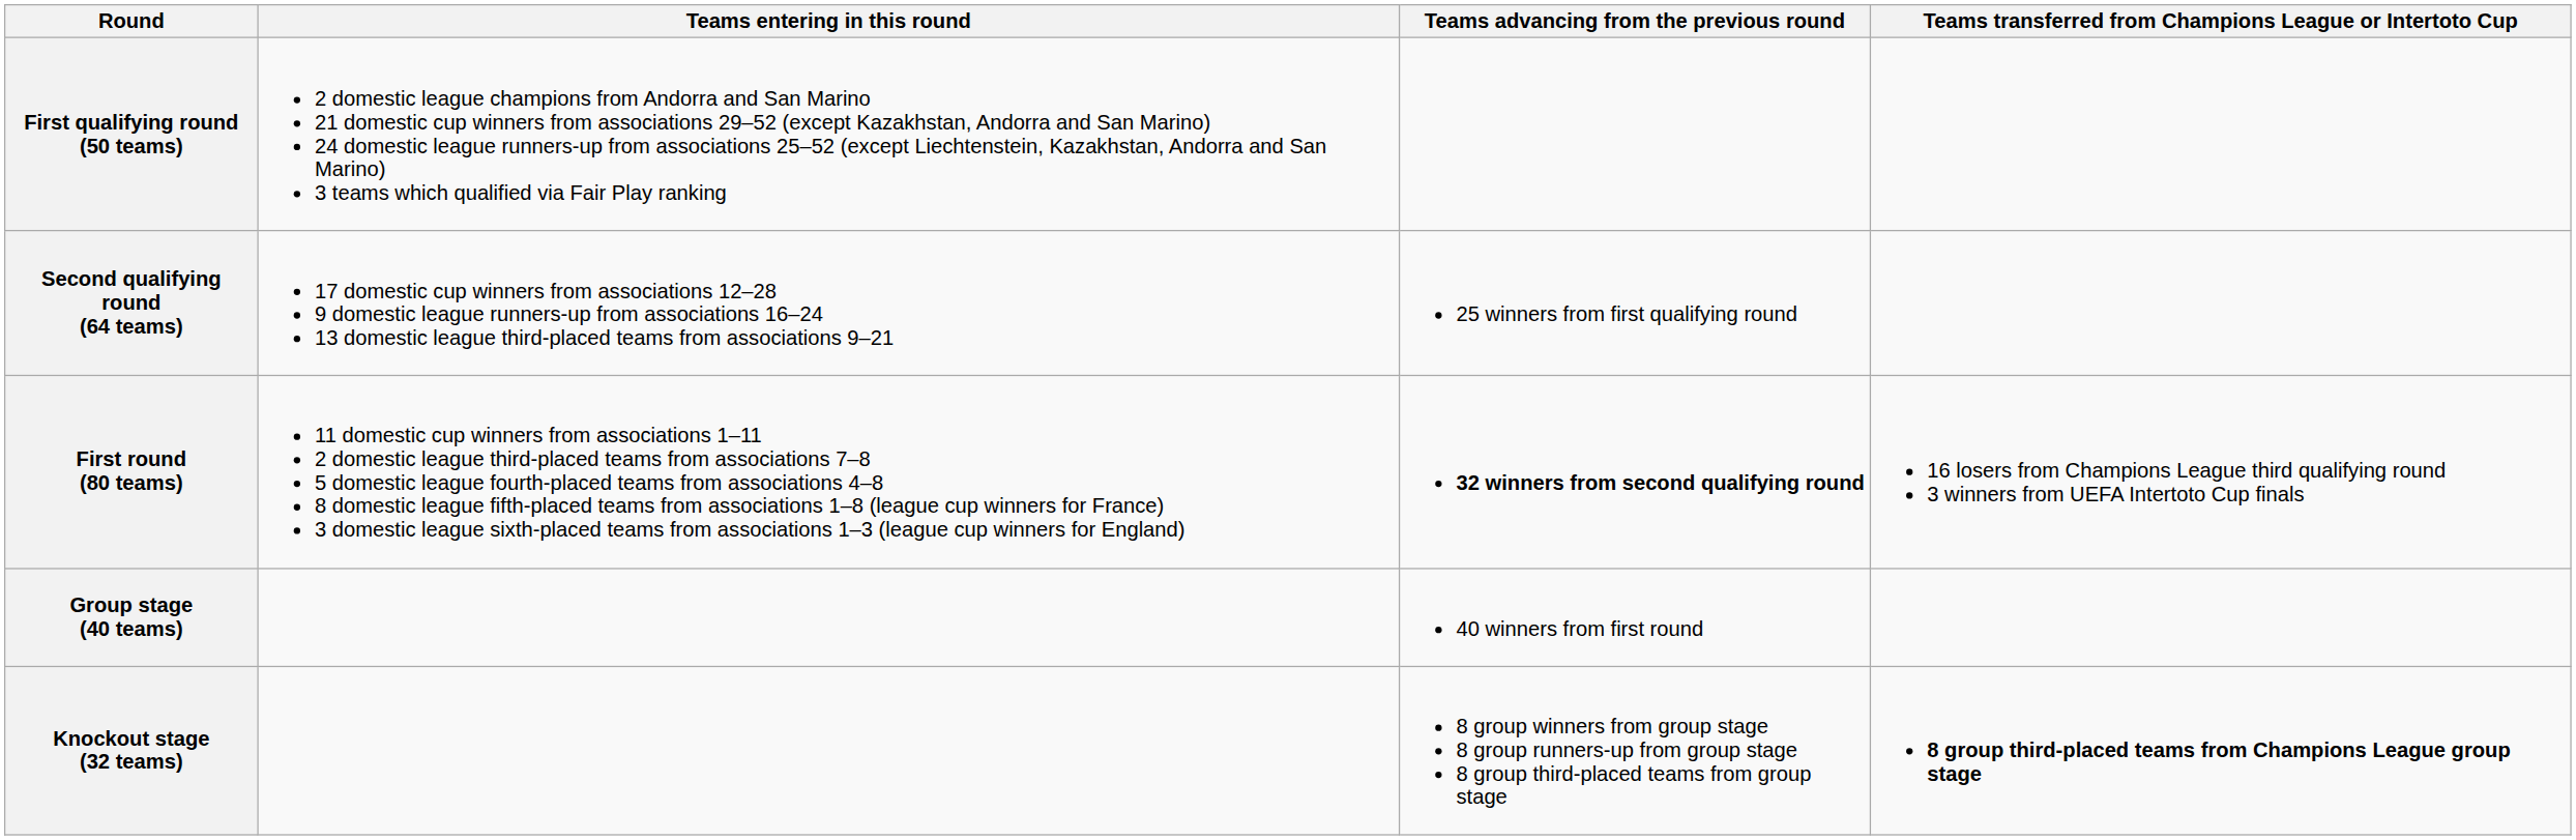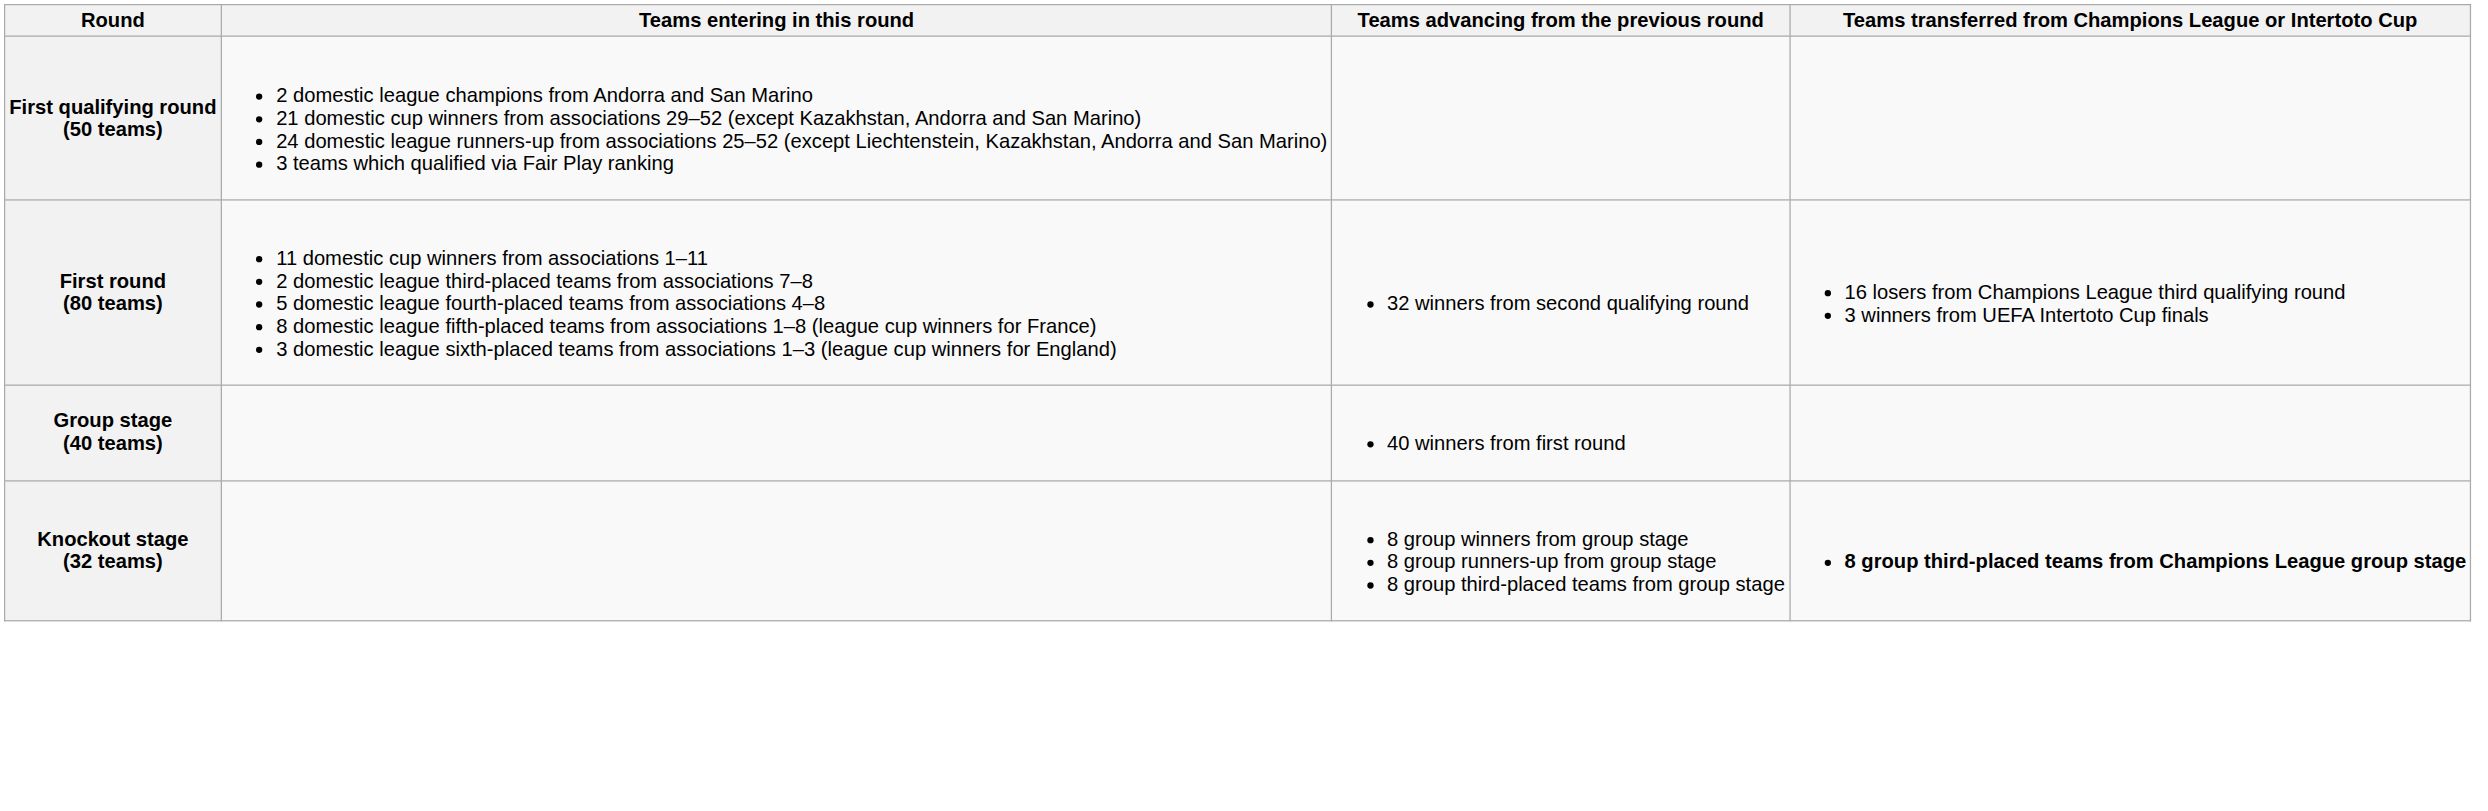 <table class="wikitable">
 <tr>
 <th>Round</th>
 <th>Teams entering in this round</th>
 <th>Teams advancing from the previous round</th>
 <th>Teams transferred from Champions League or Intertoto Cup</th>
 </tr>
 <tr>
 <th>First qualifying round<br>(50 teams)</th>
 <td><br><ul><li>2 domestic league champions from Andorra and San Marino</li><li>21 domestic cup winners from associations 29–52 (except Kazakhstan, Andorra and San Marino)</li><li>24 domestic league runners-up from associations 25–52 (except Liechtenstein, Kazakhstan, Andorra and San Marino)</li><li>3 teams which qualified via Fair Play ranking</li></ul></td>
 <td></td>
 <td></td>
 </tr>
 <tr>
-<th>Second qualifying round<br>(64 teams)</th>
-<td><br><ul><li>17 domestic cup winners from associations 12–28</li><li>9 domestic league runners-up from associations 16–24</li><li>13 domestic league third-placed teams from associations 9–21</li></ul></td>
-<td><br><ul><li>25 winners from first qualifying round</li></ul></td>
-<td></td>
-</tr>
-<tr>
 <th>First round<br>(80 teams)</th>
 <td><br><ul><li>11 domestic cup winners from associations 1–11</li><li>2 domestic league third-placed teams from associations 7–8</li><li>5 domestic league fourth-placed teams from associations 4–8</li><li>8 domestic league fifth-placed teams from associations 1–8 (league cup winners for France)</li><li>3 domestic league sixth-placed teams from associations 1–3 (league cup winners for England)</li></ul></td>
-<td><strong><br><ul><li>32 winners from second qualifying round</li></ul></strong></td>
+<td><br><ul><li>32 winners from second qualifying round</li></ul></td>
 <td><br><ul><li>16 losers from Champions League third qualifying round</li><li>3 winners from UEFA Intertoto Cup finals</li></ul></td>
 </tr>
 <tr>
 <th>Group stage<br>(40 teams)</th>
 <td></td>
 <td><br><ul><li>40 winners from first round</li></ul></td>
 <td></td>
 </tr>
 <tr>
 <th>Knockout stage<br>(32 teams)</th>
 <td></td>
 <td><br><ul><li>8 group winners from group stage</li><li>8 group runners-up from group stage</li><li>8 group third-placed teams from group stage</li></ul></td>
 <td><strong><br><ul><li>8 group third-placed teams from Champions League group stage</li></ul></strong></td>
 </tr>
 </table>
